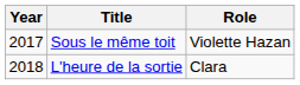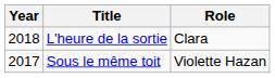 <table class="wikitable">
 <tr>
 <th>Year</th>
 <th>Title</th>
 <th>Role</th>
 </tr>
 <tr>
+<td>2018</td>
+<td><a href='#'>L'heure de la sortie</a></td>
+<td>Clara</td>
+</tr>
+<tr>
 <td>2017</td>
 <td><a href='#'>Sous le même toit</a></td>
 <td>Violette Hazan</td>
 </tr>
-<tr>
-<td>2018</td>
-<td><a href='#'>L'heure de la sortie</a></td>
-<td>Clara</td>
-</tr>
 </table>
